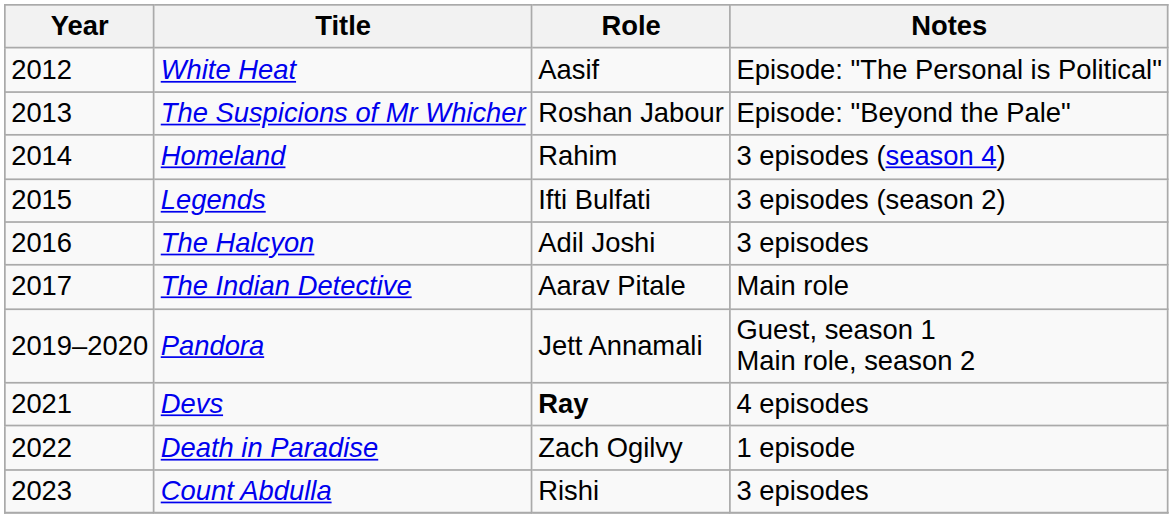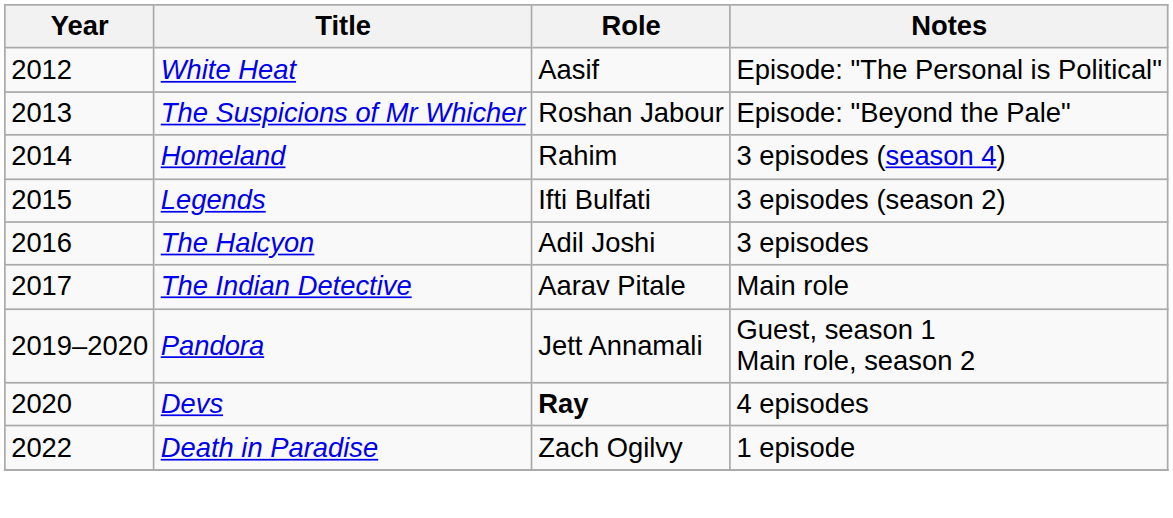 <table class="wikitable sortable">
 <tr>
 <th>Year</th>
 <th>Title</th>
 <th>Role</th>
 <th class="unsortable">Notes</th>
 </tr>
 <tr>
 <td>2012</td>
 <td><em><a href='#'>White Heat</a></em></td>
 <td>Aasif</td>
 <td>Episode: "The Personal is Political"</td>
 </tr>
 <tr>
 <td>2013</td>
 <td><em><a href='#'>The Suspicions of Mr Whicher</a></em></td>
 <td>Roshan Jabour</td>
 <td>Episode: "Beyond the Pale"</td>
 </tr>
 <tr>
 <td>2014</td>
 <td><em><a href='#'>Homeland</a></em></td>
 <td>Rahim</td>
 <td>3 episodes (<a href='#'>season 4</a>)</td>
 </tr>
 <tr>
 <td>2015</td>
 <td><em><a href='#'>Legends</a></em></td>
 <td>Ifti Bulfati</td>
 <td>3 episodes (season 2)</td>
 </tr>
 <tr>
 <td>2016</td>
 <td><em><a href='#'>The Halcyon</a></em></td>
 <td>Adil Joshi</td>
 <td>3 episodes</td>
 </tr>
 <tr>
 <td>2017</td>
 <td><em><a href='#'>The Indian Detective</a></em></td>
 <td>Aarav Pitale</td>
 <td>Main role</td>
 </tr>
 <tr>
 <td>2019–2020</td>
 <td><em><a href='#'>Pandora</a></em></td>
 <td>Jett Annamali</td>
 <td>Guest, season 1<br>Main role, season 2</td>
 </tr>
 <tr>
-<td>2021</td>
+<td>2020</td>
 <td><em><a href='#'>Devs</a></em></td>
 <td><strong>Ray</strong></td>
 <td>4 episodes</td>
 </tr>
 <tr>
 <td>2022</td>
 <td><em><a href='#'>Death in Paradise</a></em></td>
 <td>Zach Ogilvy</td>
 <td>1 episode</td>
 </tr>
 <tr>
-<td>2023</td>
-<td><em><a href='#'>Count Abdulla</a></em></td>
-<td>Rishi</td>
-<td>3 episodes</td>
-</tr>
-<tr>
 </tr>
 </table>
